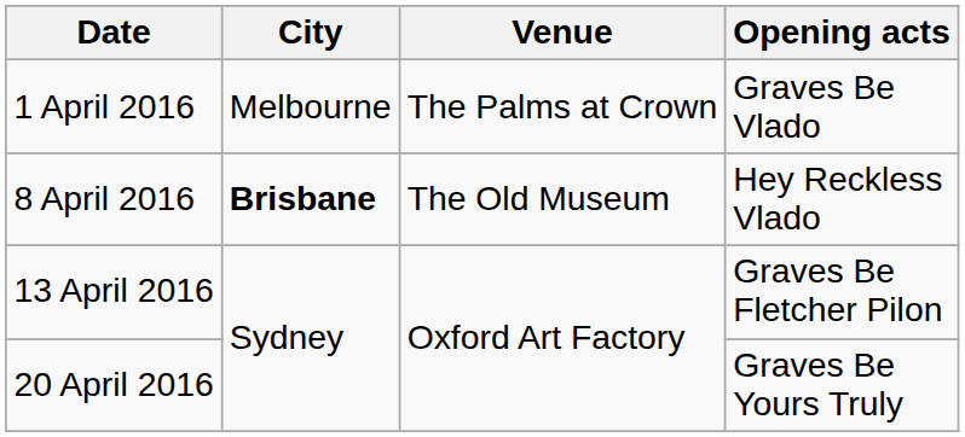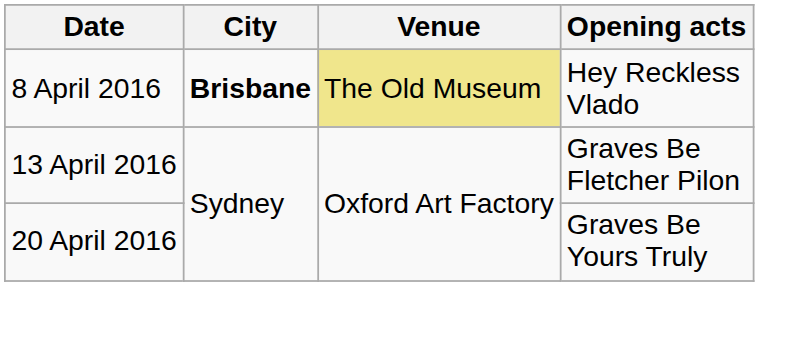 <table class="wikitable">
 <tr>
 <th>Date</th>
 <th>City</th>
 <th>Venue</th>
 <th>Opening acts</th>
 </tr>
 <tr>
-<td>1 April 2016</td>
-<td>Melbourne</td>
-<td>The Palms at Crown</td>
-<td>Graves Be<br>Vlado</td>
-</tr>
-<tr>
 <td>8 April 2016</td>
 <td><strong>Brisbane</strong></td>
-<td>The Old Museum</td>
+<td style="background: khaki;">The Old Museum</td>
 <td>Hey Reckless<br>Vlado</td>
 </tr>
 <tr>
 <td>13 April 2016</td>
 <td rowspan="2">Sydney</td>
 <td rowspan="2">Oxford Art Factory</td>
 <td>Graves Be<br>Fletcher Pilon</td>
 </tr>
 <tr>
 <td>20 April 2016</td>
 <td>Graves Be<br>Yours Truly</td>
 </tr>
 </table>
